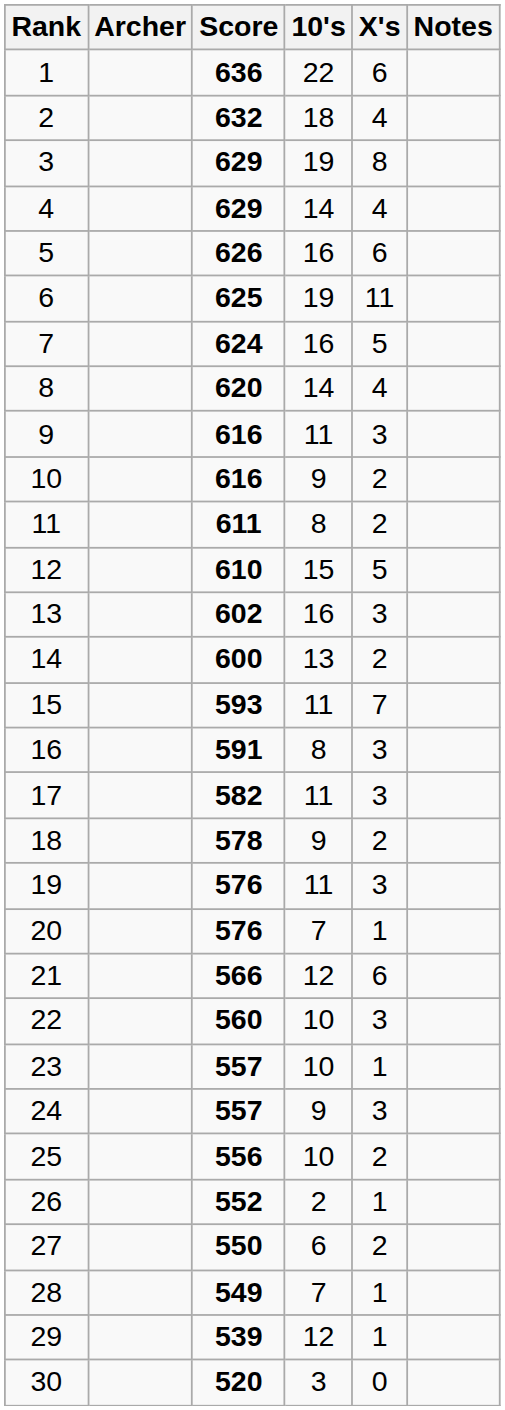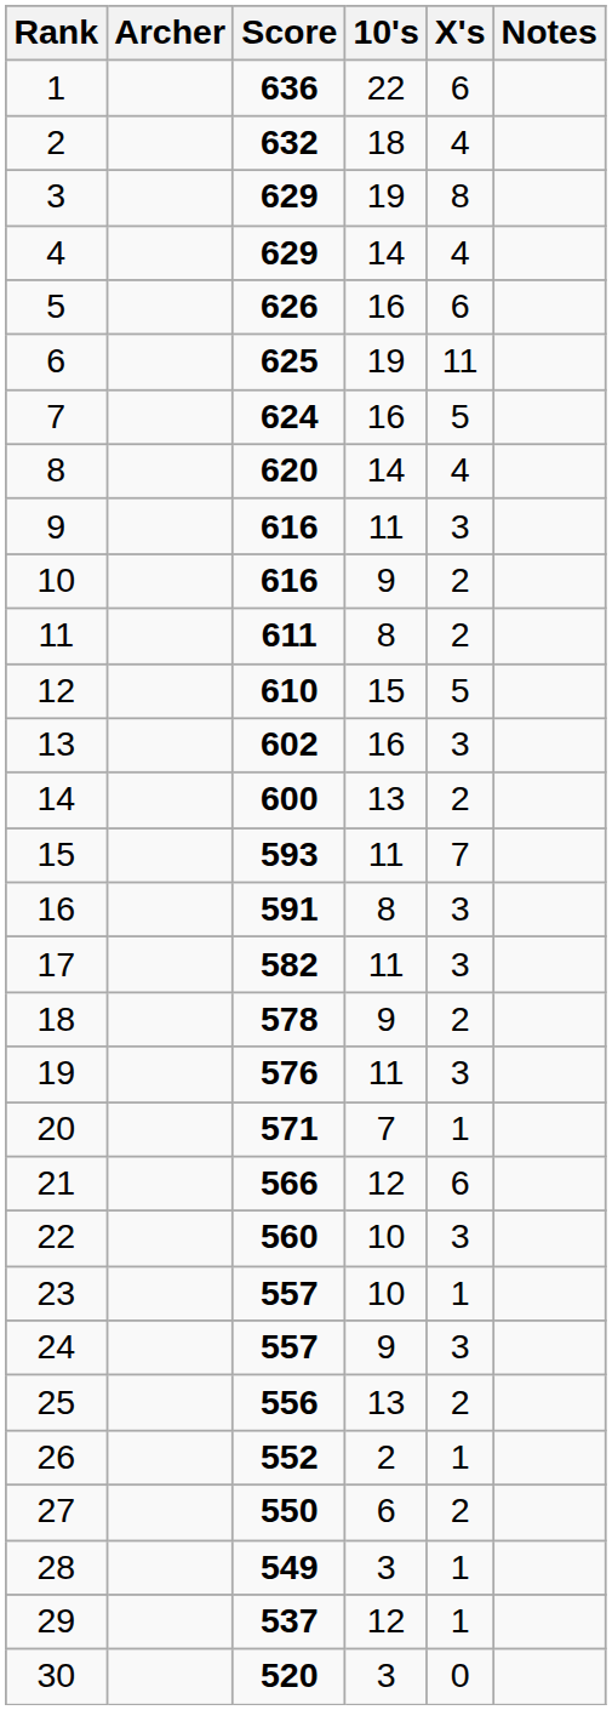 <table class="wikitable sortable" style="text-align:center">
 <tr>
 <th>Rank</th>
 <th>Archer</th>
 <th>Score</th>
 <th>10's</th>
 <th>X's</th>
 <th class="unsortable">Notes</th>
 </tr>
 <tr>
 <td>1</td>
 <td align=left></td>
 <td><strong>636</strong></td>
 <td>22</td>
 <td>6</td>
 <td></td>
 </tr>
 <tr>
 <td>2</td>
 <td align=left></td>
 <td><strong>632</strong></td>
 <td>18</td>
 <td>4</td>
 <td></td>
 </tr>
 <tr>
 <td>3</td>
 <td align=left></td>
 <td><strong>629</strong></td>
 <td>19</td>
 <td>8</td>
 <td></td>
 </tr>
 <tr>
 <td>4</td>
 <td align=left></td>
 <td><strong>629</strong></td>
 <td>14</td>
 <td>4</td>
 <td></td>
 </tr>
 <tr>
 <td>5</td>
 <td align=left></td>
 <td><strong>626</strong></td>
 <td>16</td>
 <td>6</td>
 <td></td>
 </tr>
 <tr>
 <td>6</td>
 <td align=left></td>
 <td><strong>625</strong></td>
 <td>19</td>
 <td>11</td>
 <td></td>
 </tr>
 <tr>
 <td>7</td>
 <td align=left></td>
 <td><strong>624</strong></td>
 <td>16</td>
 <td>5</td>
 <td></td>
 </tr>
 <tr>
 <td>8</td>
 <td align=left></td>
 <td><strong>620</strong></td>
 <td>14</td>
 <td>4</td>
 <td></td>
 </tr>
 <tr>
 <td>9</td>
 <td align=left></td>
 <td><strong>616</strong></td>
 <td>11</td>
 <td>3</td>
 <td></td>
 </tr>
 <tr>
 <td>10</td>
 <td align=left></td>
 <td><strong>616</strong></td>
 <td>9</td>
 <td>2</td>
 <td></td>
 </tr>
 <tr>
 <td>11</td>
 <td align=left></td>
 <td><strong>611</strong></td>
 <td>8</td>
 <td>2</td>
 <td></td>
 </tr>
 <tr>
 <td>12</td>
 <td align=left></td>
 <td><strong>610</strong></td>
 <td>15</td>
 <td>5</td>
 <td></td>
 </tr>
 <tr>
 <td>13</td>
 <td align=left></td>
 <td><strong>602</strong></td>
 <td>16</td>
 <td>3</td>
 <td></td>
 </tr>
 <tr>
 <td>14</td>
 <td align=left></td>
 <td><strong>600</strong></td>
 <td>13</td>
 <td>2</td>
 <td></td>
 </tr>
 <tr>
 <td>15</td>
 <td align=left></td>
 <td><strong>593</strong></td>
 <td>11</td>
 <td>7</td>
 <td></td>
 </tr>
 <tr>
 <td>16</td>
 <td align=left></td>
 <td><strong>591</strong></td>
 <td>8</td>
 <td>3</td>
 <td></td>
 </tr>
 <tr>
 <td>17</td>
 <td align=left></td>
 <td><strong>582</strong></td>
 <td>11</td>
 <td>3</td>
 <td></td>
 </tr>
 <tr>
 <td>18</td>
 <td align=left></td>
 <td><strong>578</strong></td>
 <td>9</td>
 <td>2</td>
 <td></td>
 </tr>
 <tr>
 <td>19</td>
 <td align=left></td>
 <td><strong>576</strong></td>
 <td>11</td>
 <td>3</td>
 <td></td>
 </tr>
 <tr>
 <td>20</td>
 <td align=left></td>
-<td><strong>576</strong></td>
+<td><strong>571</strong></td>
 <td>7</td>
 <td>1</td>
 <td></td>
 </tr>
 <tr>
 <td>21</td>
 <td align=left></td>
 <td><strong>566</strong></td>
 <td>12</td>
 <td>6</td>
 <td></td>
 </tr>
 <tr>
 <td>22</td>
 <td align=left></td>
 <td><strong>560</strong></td>
 <td>10</td>
 <td>3</td>
 <td></td>
 </tr>
 <tr>
 <td>23</td>
 <td align=left></td>
 <td><strong>557</strong></td>
 <td>10</td>
 <td>1</td>
 <td></td>
 </tr>
 <tr>
 <td>24</td>
 <td align=left></td>
 <td><strong>557</strong></td>
 <td>9</td>
 <td>3</td>
 <td></td>
 </tr>
 <tr>
 <td>25</td>
 <td align=left></td>
 <td><strong>556</strong></td>
-<td>10</td>
+<td>13</td>
 <td>2</td>
 <td></td>
 </tr>
 <tr>
 <td>26</td>
 <td align=left></td>
 <td><strong>552</strong></td>
 <td>2</td>
 <td>1</td>
 <td></td>
 </tr>
 <tr>
 <td>27</td>
 <td align=left></td>
 <td><strong>550</strong></td>
 <td>6</td>
 <td>2</td>
 <td></td>
 </tr>
 <tr>
 <td>28</td>
 <td align=left></td>
 <td><strong>549</strong></td>
-<td>7</td>
+<td>3</td>
 <td>1</td>
 <td></td>
 </tr>
 <tr>
 <td>29</td>
 <td align=left></td>
-<td><strong>539</strong></td>
+<td><strong>537</strong></td>
 <td>12</td>
 <td>1</td>
 <td></td>
 </tr>
 <tr>
 <td>30</td>
 <td align=left></td>
 <td><strong>520</strong></td>
 <td>3</td>
 <td>0</td>
 <td></td>
 </tr>
 </table>
